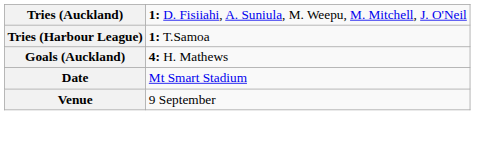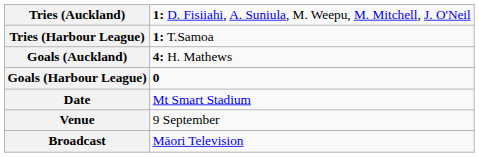 <table class="wikitable">
 <tr>
 <th>Tries (Auckland)</th>
 <td><strong>1:</strong> <a href='#'>D. Fisiiahi</a>, <a href='#'>A. Suniula</a>, M. Weepu, <a href='#'>M. Mitchell</a>, <a href='#'>J. O'Neil</a></td>
 </tr>
 <tr>
 <th>Tries (Harbour League)</th>
 <td><strong>1:</strong> T.Samoa</td>
 </tr>
 <tr>
 <th>Goals (Auckland)</th>
 <td><strong>4:</strong> H. Mathews</td>
 </tr>
 <tr>
+<th>Goals (Harbour League)</th>
+<td><strong>0</strong></td>
+</tr>
+<tr>
 <th>Date</th>
 <td><a href='#'>Mt Smart Stadium</a></td>
 </tr>
 <tr>
 <th>Venue</th>
 <td>9 September</td>
 </tr>
+<tr>
+<th>Broadcast</th>
+<td><a href='#'>Māori Television</a></td>
+</tr>
 </table>
